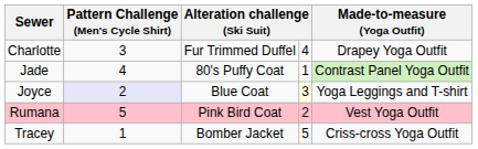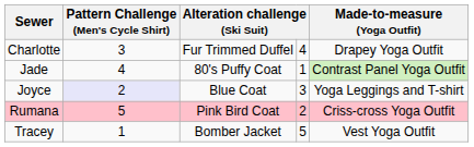 <table class="wikitable" style="text-align:center;">
 <tr>
 <th>Sewer</th>
 <th>Pattern Challenge<br><small>(Men's Cycle Shirt)</small></th>
 <th colspan="2">Alteration challenge<br><small>(Ski Suit)</small></th>
 <th>Made-to-measure<br><small>(Yoga Outfit)</small></th>
 </tr>
 <tr>
 <td>Charlotte</td>
 <td>3</td>
 <td>Fur Trimmed Duffel</td>
 <td>4</td>
 <td>Drapey Yoga Outfit</td>
 </tr>
 <tr>
 <td>Jade</td>
 <td>4</td>
 <td>80's Puffy Coat</td>
 <td>1</td>
 <td style="background:#d0f0c0">Contrast Panel Yoga Outfit</td>
 </tr>
 <tr>
 <td>Joyce</td>
 <td style="background: lavender;">2</td>
 <td>Blue Coat</td>
-<td style="background: lightyellow;">3</td>
+<td>3</td>
 <td>Yoga Leggings and T-shirt</td>
 </tr>
 <tr style="background:pink">
 <td>Rumana</td>
 <td>5</td>
 <td>Pink Bird Coat</td>
 <td>2</td>
-<td>Vest Yoga Outfit</td>
+<td>Criss-cross Yoga Outfit</td>
 </tr>
 <tr>
 <td>Tracey</td>
 <td>1</td>
 <td>Bomber Jacket</td>
 <td>5</td>
-<td>Criss-cross Yoga Outfit</td>
+<td>Vest Yoga Outfit</td>
 </tr>
 </table>
